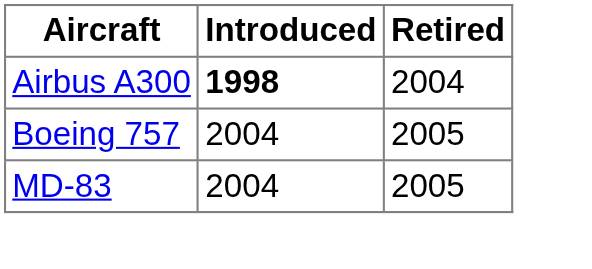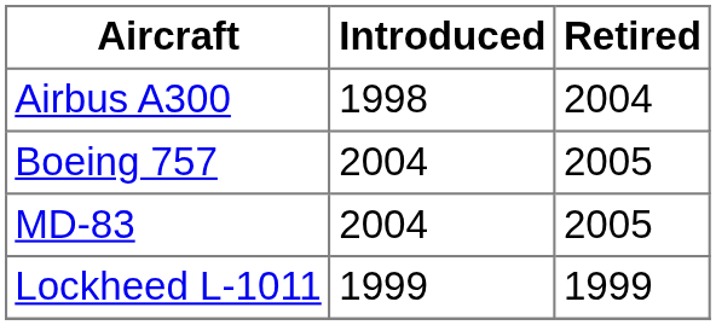 <table class="toccolours" border="1" cellpadding="3" style="border-collapse:collapse">
 <tr>
 <th>Aircraft</th>
 <th>Introduced</th>
 <th>Retired</th>
 </tr>
 <tr>
 <td><a href='#'>Airbus A300</a></td>
-<td><strong>1998</strong></td>
+<td>1998</td>
 <td>2004</td>
 </tr>
 <tr>
 <td><a href='#'>Boeing 757</a></td>
 <td>2004</td>
 <td>2005</td>
 </tr>
 <tr>
 <td><a href='#'>MD-83</a></td>
 <td>2004</td>
 <td>2005</td>
 </tr>
 <tr>
+<td><a href='#'>Lockheed L-1011</a></td>
+<td>1999</td>
+<td>1999</td>
+</tr>
+<tr>
 </tr>
 </table>
